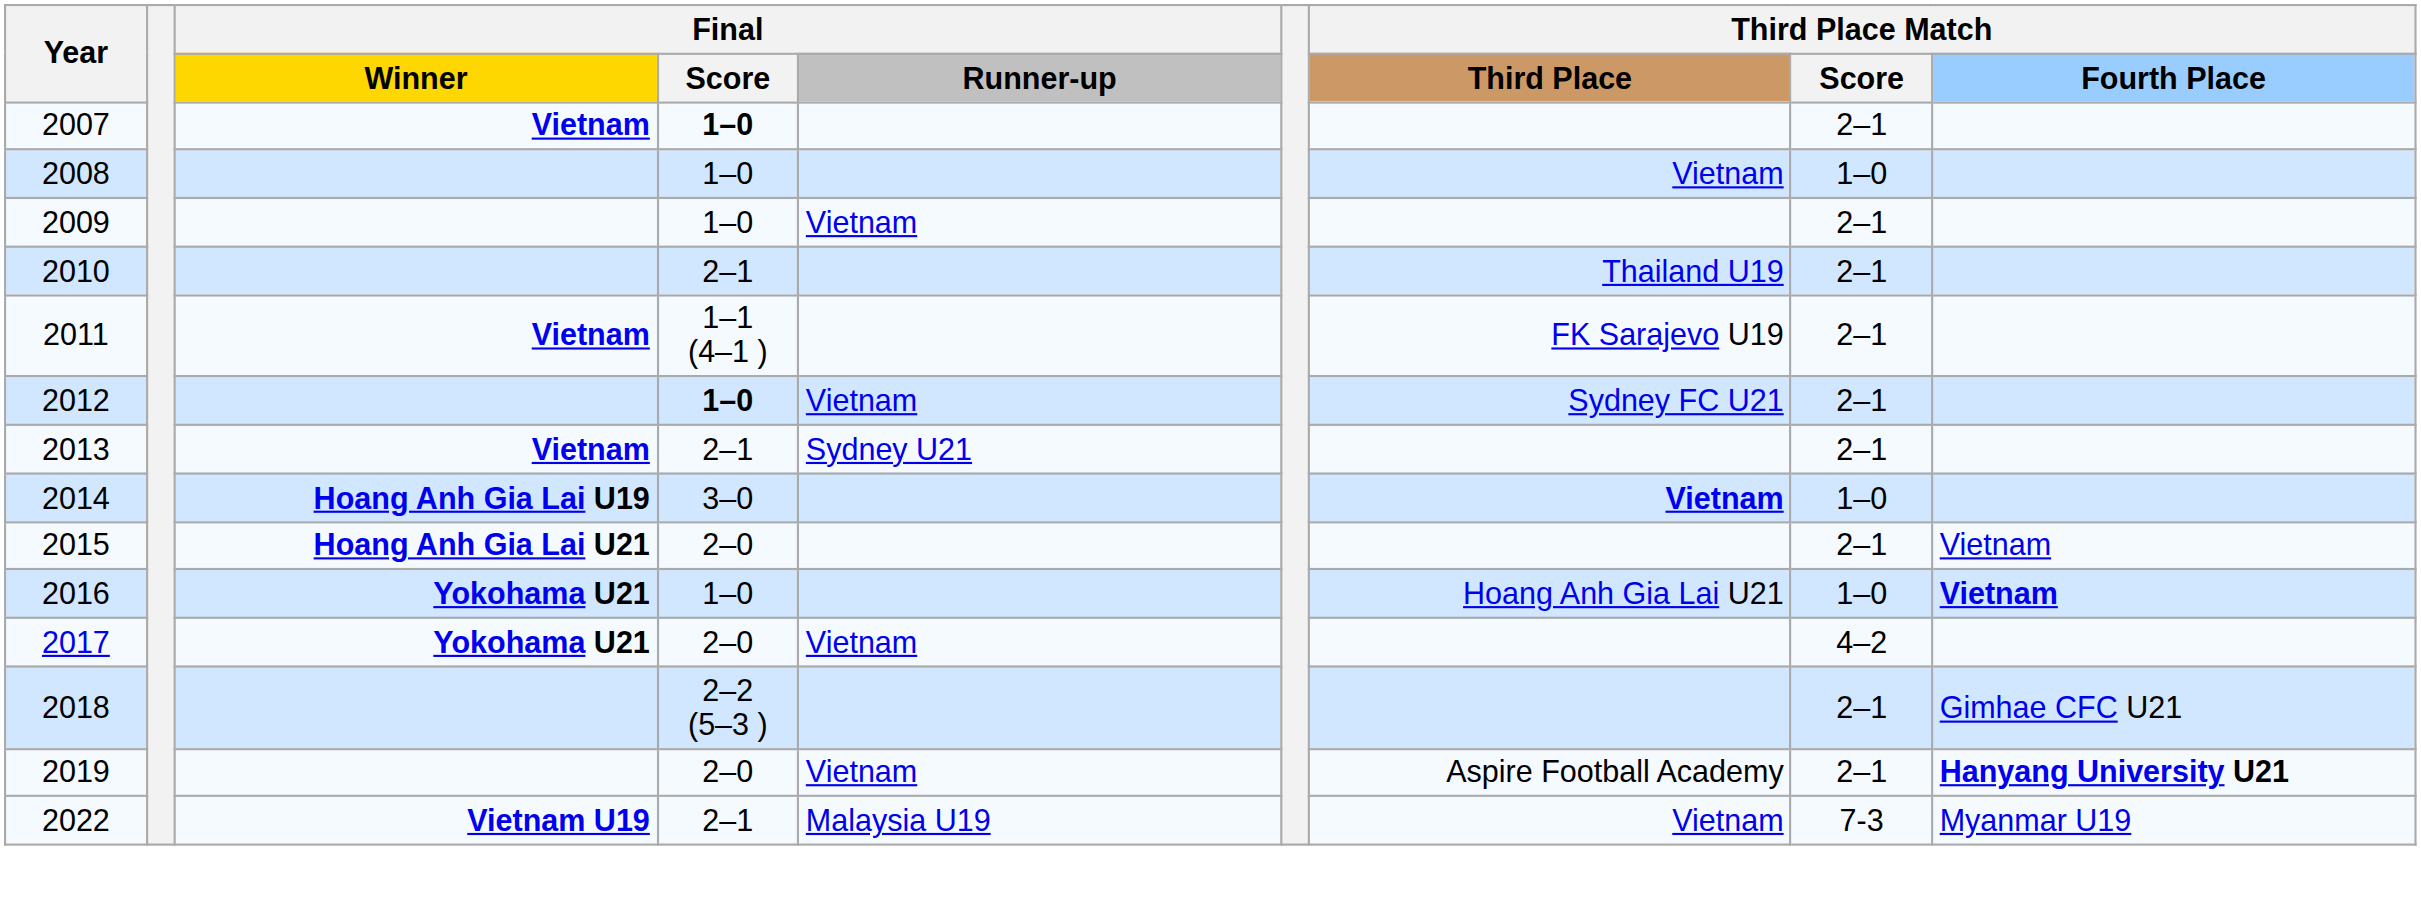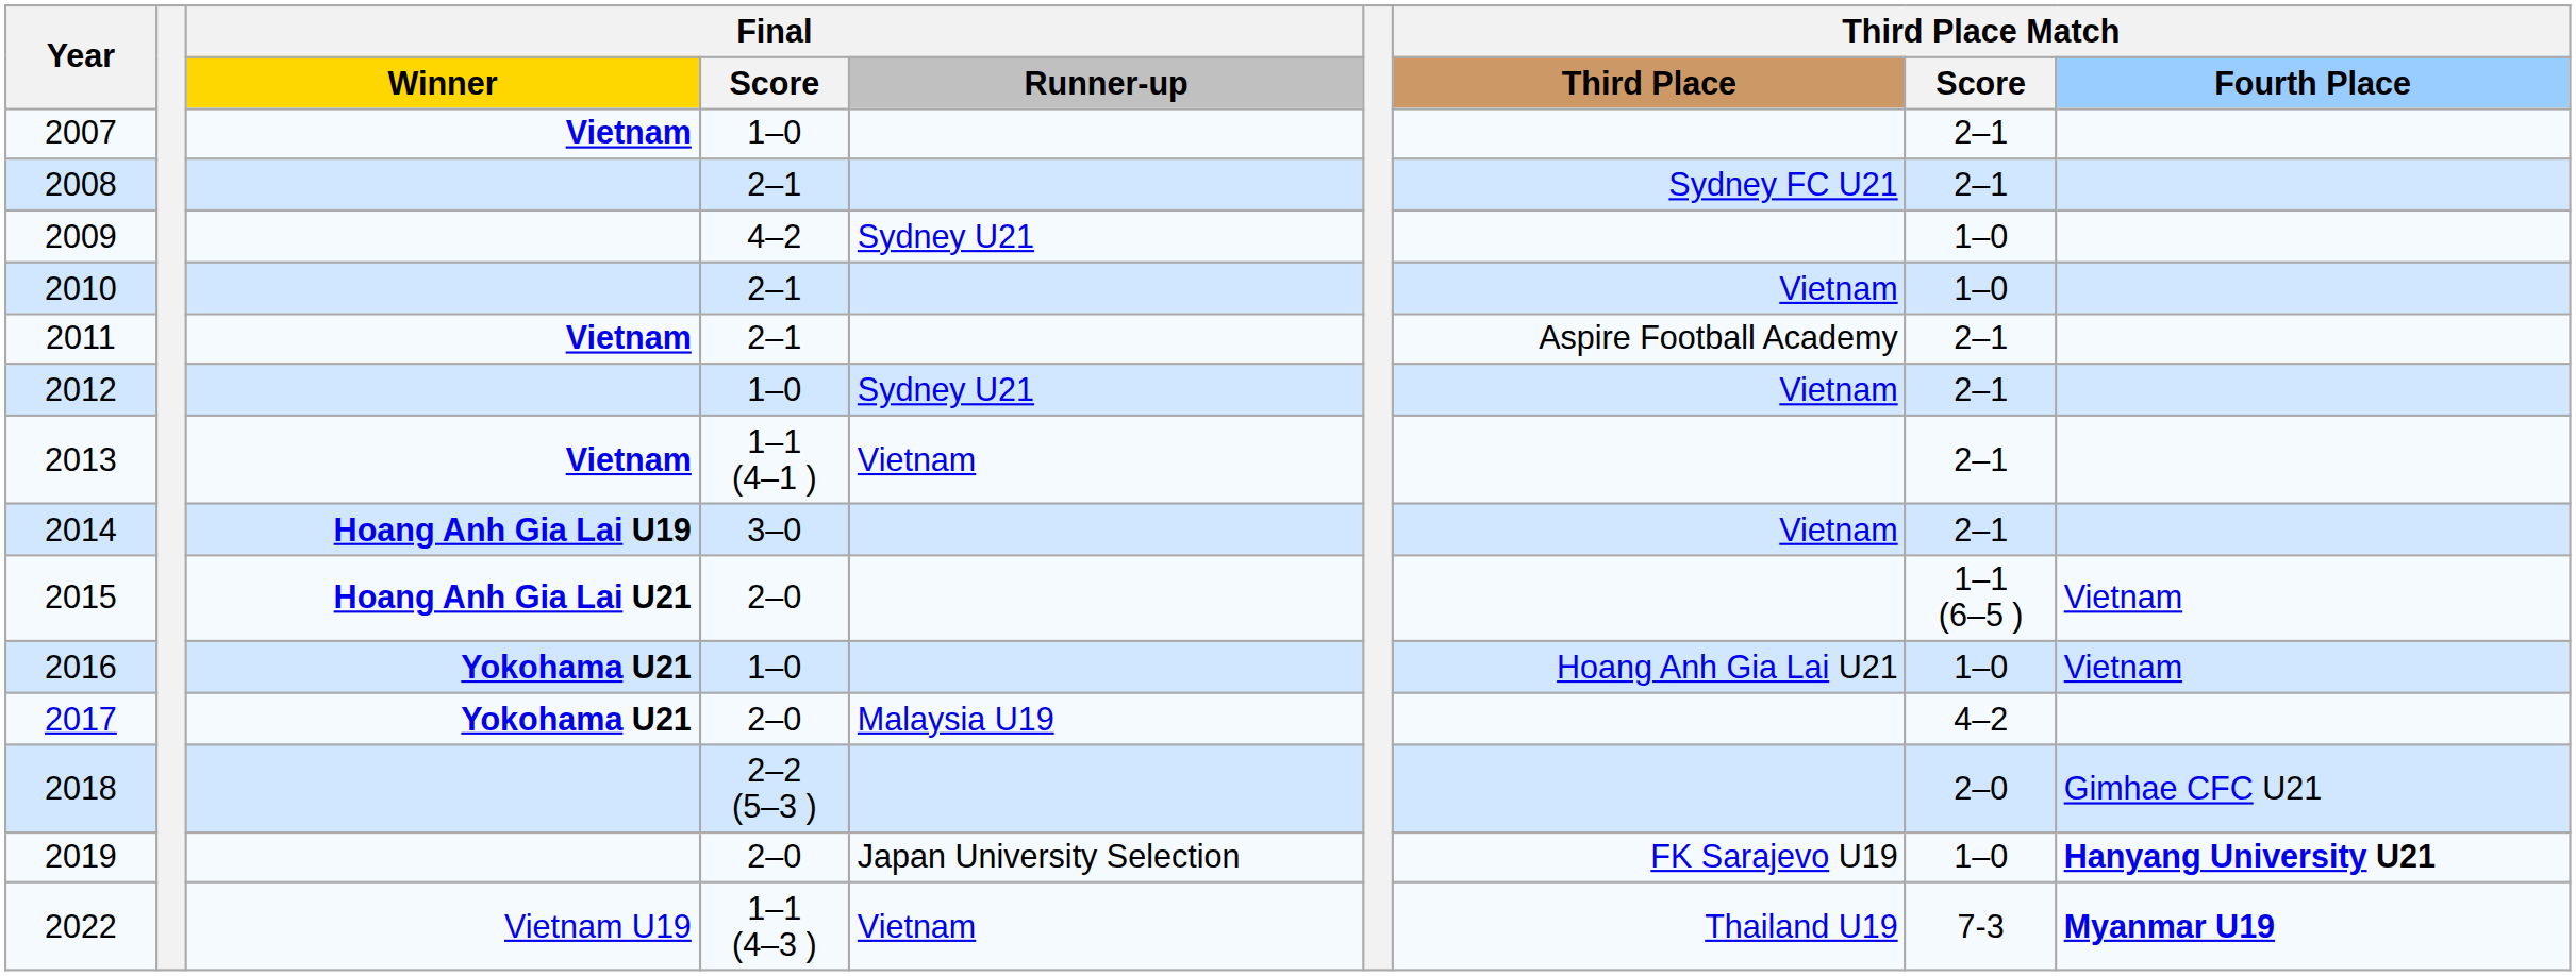 <table class="wikitable" style="font-size:90%; text-align:center; width:90%;">
 <tr>
 <th rowspan="2" width="5%">Year</th>
 <th width="1%" rowspan="42"></th>
 <th colspan="3">Final</th>
 <th width="1%" rowspan="42"></th>
 <th colspan="3">Third Place Match</th>
 </tr>
 <tr>
 <th width="17%" style="background:gold;">Winner</th>
 <th width="5%">Score</th>
 <th width="17%" style="background:silver;">Runner-up</th>
 <th width="17%" style="background:#cc9966;">Third Place</th>
 <th width="5%">Score</th>
 <th width="17%" style="background:#9acdff;">Fourth Place</th>
 </tr>
 <tr bgcolor=#F5FAFF>
 <td>2007</td>
 <td align="right"><strong><a href='#'>Vietnam</a>  </strong></td>
-<td><strong>1–0<br></strong></td>
+<td>1–0<br></td>
 <td align="left"></td>
 <td align="right"></td>
 <td>2–1<br></td>
 <td align="left"></td>
 </tr>
 <tr style="background:#D0E7FF;">
 <td>2008</td>
 <td align="right"><strong></strong></td>
-<td>1–0<br></td>
+<td>2–1<br></td>
 <td align="left"></td>
-<td align="right"><a href='#'>Vietnam</a> </td>
-<td>1–0<br></td>
+<td align="right"><a href='#'>Sydney FC U21</a> </td>
+<td>2–1<br></td>
 <td align="left"></td>
 </tr>
 <tr style="background:#F5FAFF;">
 <td>2009</td>
 <td align="right"><strong></strong></td>
+<td>4–2<br></td>
+<td align="left"> <a href='#'>Sydney U21</a></td>
+<td align="right"></td>
 <td>1–0<br></td>
-<td align="left"> <a href='#'>Vietnam</a></td>
-<td align="right"></td>
-<td>2–1<br></td>
 <td align="left"></td>
 </tr>
 <tr style="background:#D0E7FF;">
 <td>2010</td>
 <td align="right"><strong></strong></td>
 <td>2–1<br></td>
 <td align="left"></td>
-<td align="right"><a href='#'>Thailand U19</a> </td>
-<td>2–1<br></td>
+<td align="right"><a href='#'>Vietnam</a> </td>
+<td>1–0<br></td>
 <td align="left"></td>
 </tr>
 <tr style="background:#F5FAFF;">
 <td>2011</td>
 <td align="right"><strong><a href='#'>Vietnam</a> </strong></td>
-<td>1–1<br>(4–1 )<br> </td>
+<td>2–1<br></td>
 <td align="left"></td>
-<td align="right"><a href='#'>FK Sarajevo</a> U19 </td>
+<td align="right">Aspire Football Academy </td>
 <td>2–1<br></td>
 <td align="left"></td>
 </tr>
 <tr style="background:#D0E7FF;">
 <td>2012</td>
 <td align="right"><strong></strong></td>
-<td><strong>1–0<br></strong></td>
-<td align="left"> <a href='#'>Vietnam</a></td>
-<td align="right"><a href='#'>Sydney FC U21</a> </td>
+<td>1–0<br></td>
+<td align="left"> <a href='#'>Sydney U21</a></td>
+<td align="right"><a href='#'>Vietnam</a> </td>
 <td>2–1<br></td>
 <td align="left"></td>
 </tr>
 <tr style="background:#F5FAFF;">
 <td>2013</td>
 <td align="right"><strong><a href='#'>Vietnam</a> </strong></td>
-<td>2–1<br></td>
-<td align="left"> <a href='#'>Sydney U21</a></td>
+<td>1–1<br>(4–1 )<br> </td>
+<td align="left"> <a href='#'>Vietnam</a></td>
 <td align="right"></td>
 <td>2–1<br></td>
 <td align="left"></td>
 </tr>
 <tr style="background:#D0E7FF;">
 <td>2014</td>
 <td align="right"><strong><a href='#'>Hoang Anh Gia Lai</a> U19</strong> </td>
 <td>3–0<br></td>
 <td align="left"></td>
-<td align="right"><strong><a href='#'>Vietnam</a> </strong></td>
-<td>1–0<br></td>
+<td align="right"><a href='#'>Vietnam</a> </td>
+<td>2–1<br></td>
 <td align="left"></td>
 </tr>
 <tr style="background:#F5FAFF;">
 <td>2015</td>
 <td align="right"><strong><a href='#'>Hoang Anh Gia Lai</a> U21</strong> </td>
 <td>2–0<br></td>
 <td align="left"></td>
 <td align="right"></td>
-<td>2–1<br></td>
+<td>1–1<br>(6–5 )<br></td>
 <td align="left"> <a href='#'>Vietnam</a></td>
 </tr>
 <tr style="background:#D0E7FF;">
 <td>2016</td>
 <td align="right"><strong><a href='#'>Yokohama</a> U21</strong> </td>
 <td>1–0<br></td>
 <td align="left"></td>
 <td align="right"><a href='#'>Hoang Anh Gia Lai</a> U21 </td>
 <td>1–0<br></td>
-<td align="left"><strong> <a href='#'>Vietnam</a></strong></td>
+<td align="left"> <a href='#'>Vietnam</a></td>
 </tr>
 <tr style="background:#F5FAFF;">
 <td><a href='#'>2017</a></td>
 <td align="right"><strong><a href='#'>Yokohama</a> U21</strong> </td>
 <td>2–0<br></td>
-<td align="left"> <a href='#'>Vietnam</a></td>
+<td align="left"> <a href='#'>Malaysia U19</a></td>
 <td align="right"></td>
 <td>4–2<br></td>
 <td align="left"></td>
 </tr>
 <tr style="background:#D0E7FF;">
 <td>2018</td>
 <td align="right"></td>
 <td>2–2<br>(5–3 )<br></td>
 <td align="left"></td>
 <td align="right"></td>
-<td>2–1<br></td>
+<td>2–0<br></td>
 <td align="left"> <a href='#'>Gimhae CFC</a> U21</td>
 </tr>
 <tr style="background:#F5FAFF;">
 <td>2019</td>
 <td align="right"></td>
 <td>2–0<br></td>
-<td align="left"> <a href='#'>Vietnam</a></td>
-<td align="right">Aspire Football Academy </td>
-<td>2–1<br></td>
+<td align="left"> Japan University Selection</td>
+<td align="right"><a href='#'>FK Sarajevo</a> U19 </td>
+<td>1–0<br></td>
 <td align="left"><strong> <a href='#'>Hanyang University</a> U21</strong></td>
 </tr>
 <tr style="background:#F5FAFF;">
 <td>2022</td>
-<td align="right"><strong><a href='#'>Vietnam U19</a> </strong></td>
-<td>2–1<br></td>
-<td align="left"> <a href='#'>Malaysia U19</a></td>
-<td align="right"><a href='#'>Vietnam</a> </td>
+<td align="right"><a href='#'>Vietnam U19</a> </td>
+<td>1–1<br>(4–3 )</td>
+<td align="left"> <a href='#'>Vietnam</a></td>
+<td align="right"><a href='#'>Thailand U19</a> </td>
 <td>7-3</td>
-<td align="left"><em></em> <a href='#'>Myanmar U19</a></td>
+<td align="left"><strong><em></em> <a href='#'>Myanmar U19</a></strong></td>
 </tr>
 </table>
